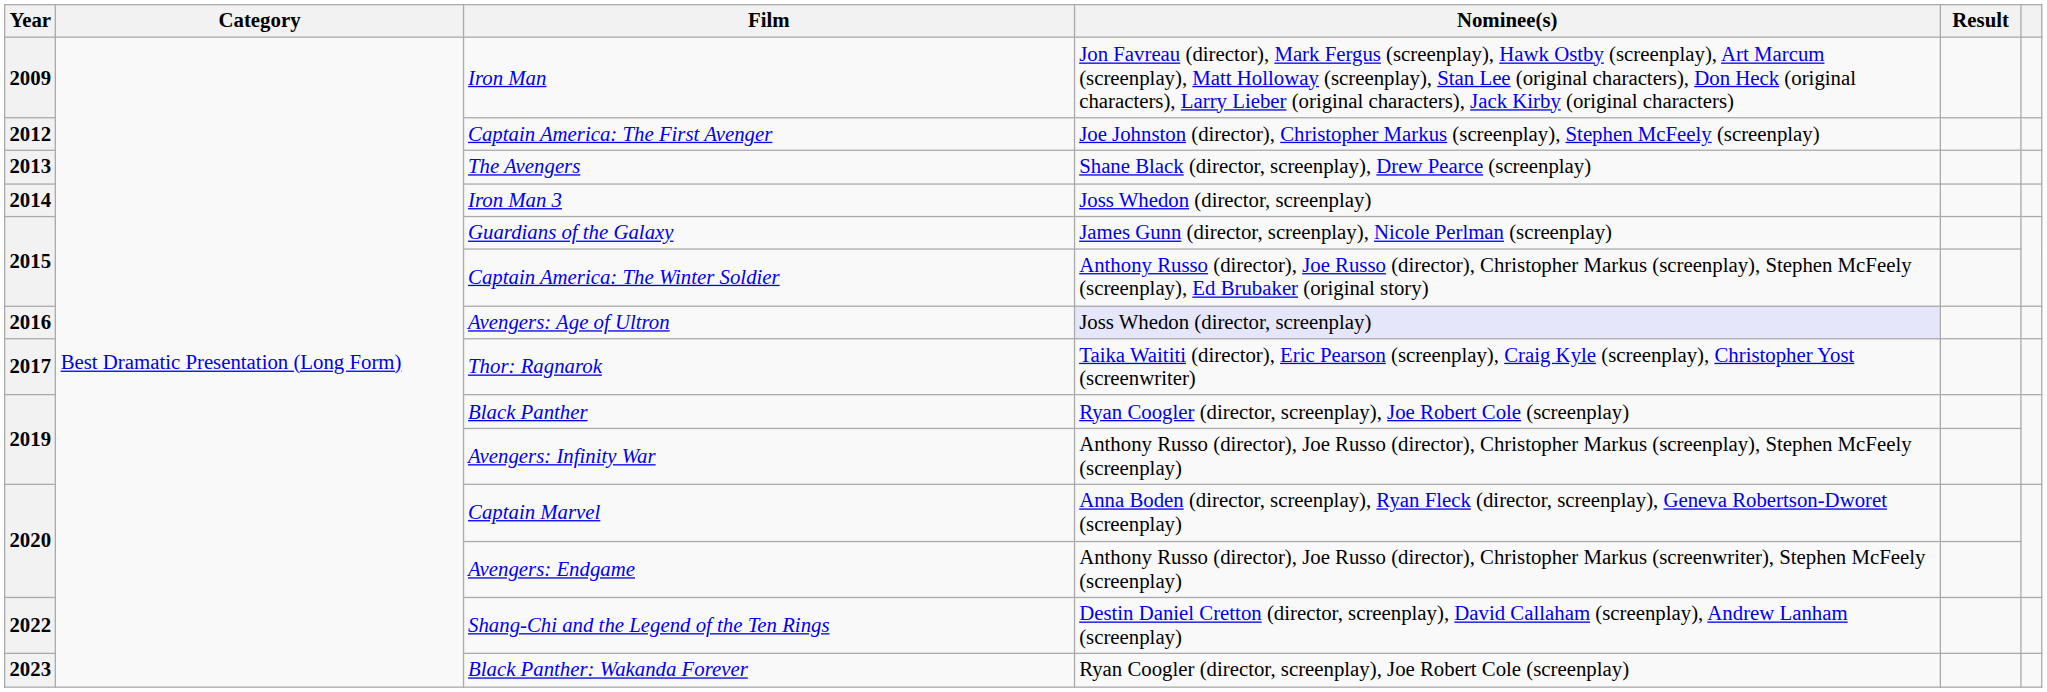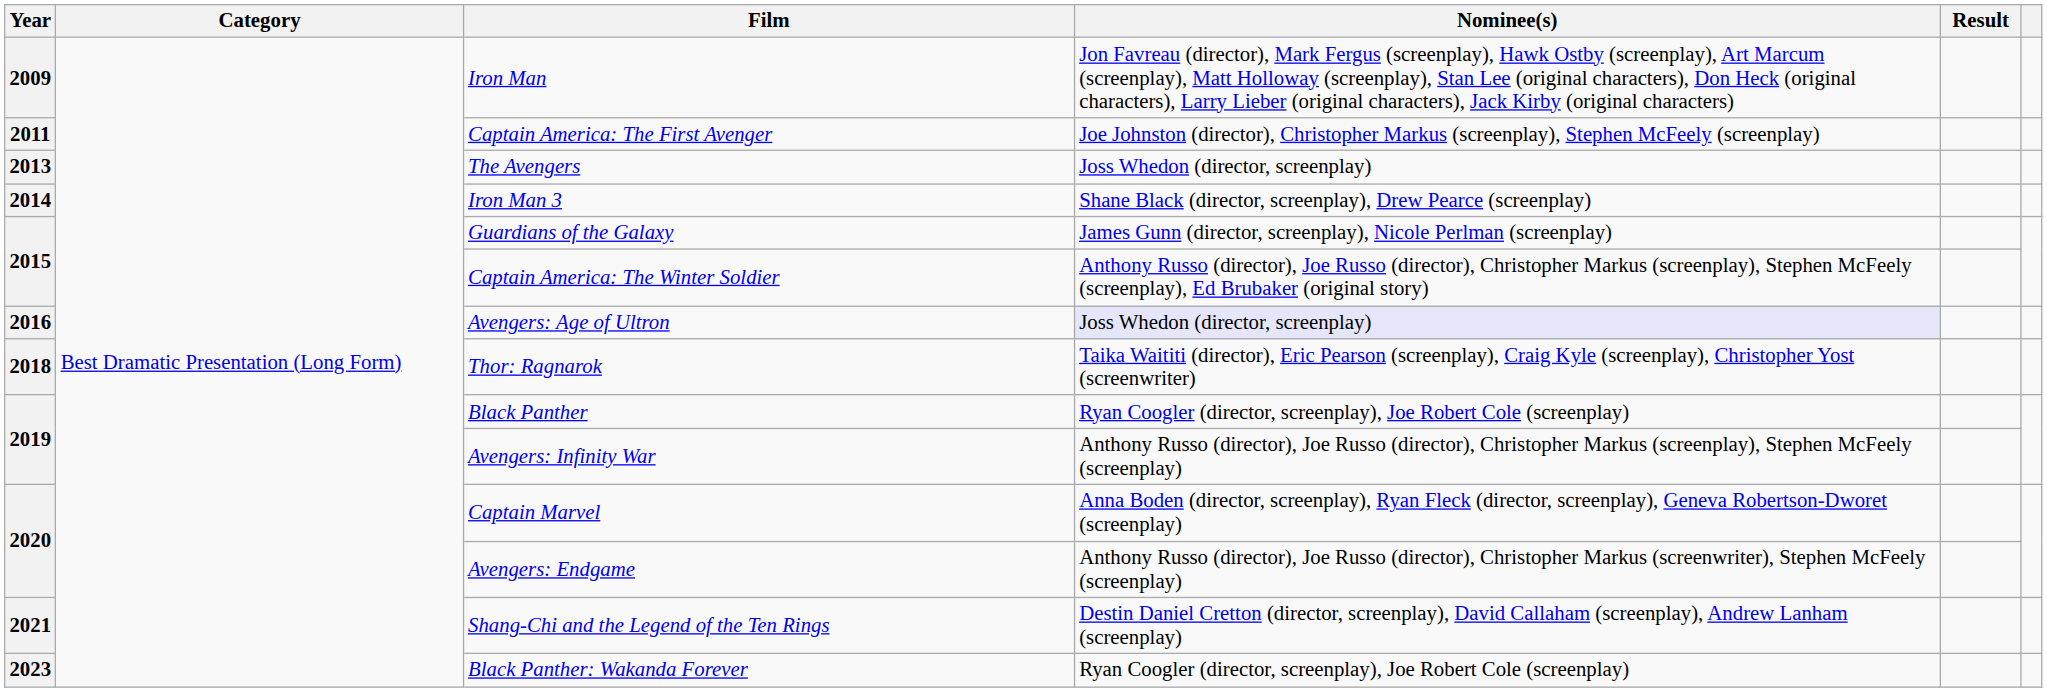 <table class="wikitable sortable">
 <tr>
 <th scope="col" style="width: 1%;">Year</th>
 <th scope="col" style="width: 20%;">Category</th>
 <th scope="col" style="width: 30%;">Film</th>
 <th scope="col">Nominee(s)</th>
 <th scope="col" style="width: 4%;">Result</th>
 <th scope="col" style="width: 1%;"></th>
 </tr>
 <tr>
 <th scope="row">2009</th>
 <td rowspan="14"><a href='#'>Best Dramatic Presentation (Long Form)</a></td>
 <td><em><a href='#'>Iron Man</a></em></td>
 <td><a href='#'>Jon Favreau</a> (director), <a href='#'>Mark Fergus</a> (screenplay), <a href='#'>Hawk Ostby</a> (screenplay), <a href='#'>Art Marcum</a> (screenplay), <a href='#'>Matt Holloway</a> (screenplay), <a href='#'>Stan Lee</a> (original characters), <a href='#'>Don Heck</a> (original characters), <a href='#'>Larry Lieber</a> (original characters), <a href='#'>Jack Kirby</a> (original characters)</td>
 <td></td>
 <td style="text-align: center;"></td>
 </tr>
 <tr>
-<th scope="row">2012</th>
+<th scope="row">2011</th>
 <td><em><a href='#'>Captain America: The First Avenger</a></em></td>
 <td><a href='#'>Joe Johnston</a> (director), <a href='#'>Christopher Markus</a> (screenplay), <a href='#'>Stephen McFeely</a> (screenplay)</td>
 <td></td>
 <td style="text-align: center;"></td>
 </tr>
 <tr>
 <th scope="row">2013</th>
 <td><em><a href='#'>The Avengers</a></em></td>
-<td><a href='#'>Shane Black</a> (director, screenplay), <a href='#'>Drew Pearce</a> (screenplay)</td>
+<td><a href='#'>Joss Whedon</a> (director, screenplay)</td>
 <td></td>
 <td style="text-align: center;"></td>
 </tr>
 <tr>
 <th scope="row">2014</th>
 <td><em><a href='#'>Iron Man 3</a></em></td>
-<td><a href='#'>Joss Whedon</a> (director, screenplay)</td>
+<td><a href='#'>Shane Black</a> (director, screenplay), <a href='#'>Drew Pearce</a> (screenplay)</td>
 <td></td>
 <td style="text-align: center;"></td>
 </tr>
 <tr>
 <th scope="row" rowspan="2">2015</th>
 <td><em><a href='#'>Guardians of the Galaxy</a></em></td>
 <td><a href='#'>James Gunn</a> (director, screenplay), <a href='#'>Nicole Perlman</a> (screenplay)</td>
 <td></td>
 <td rowspan="2" style="text-align: center;"></td>
 </tr>
 <tr>
 <td><em><a href='#'>Captain America: The Winter Soldier</a></em></td>
 <td><a href='#'>Anthony Russo</a> (director), <a href='#'>Joe Russo</a> (director), Christopher Markus (screenplay), Stephen McFeely (screenplay), <a href='#'>Ed Brubaker</a> (original story)</td>
 <td></td>
 </tr>
 <tr>
 <th scope="row">2016</th>
 <td><em><a href='#'>Avengers: Age of Ultron</a></em></td>
 <td style="background: lavender;">Joss Whedon (director, screenplay)</td>
 <td></td>
 <td style="text-align: center;"></td>
 </tr>
 <tr>
-<th scope="row">2017</th>
+<th scope="row">2018</th>
 <td><em><a href='#'>Thor: Ragnarok</a></em></td>
 <td><a href='#'>Taika Waititi</a> (director), <a href='#'>Eric Pearson</a> (screenplay), <a href='#'>Craig Kyle</a> (screenplay), <a href='#'>Christopher Yost</a> (screenwriter)</td>
 <td></td>
 <td style="text-align: center;"></td>
 </tr>
 <tr>
 <th scope="row" rowspan="2">2019</th>
 <td><em><a href='#'>Black Panther</a></em></td>
 <td><a href='#'>Ryan Coogler</a> (director, screenplay), <a href='#'>Joe Robert Cole</a> (screenplay)</td>
 <td></td>
 <td rowspan="2" style="text-align: center;"></td>
 </tr>
 <tr>
 <td><em><a href='#'>Avengers: Infinity War</a></em></td>
 <td>Anthony Russo (director), Joe Russo (director), Christopher Markus (screenplay), Stephen McFeely (screenplay)</td>
 <td></td>
 </tr>
 <tr>
 <th scope="row" rowspan="2">2020</th>
 <td><em><a href='#'>Captain Marvel</a></em></td>
 <td><a href='#'>Anna Boden</a> (director, screenplay), <a href='#'>Ryan Fleck</a> (director, screenplay), <a href='#'>Geneva Robertson-Dworet</a> (screenplay)</td>
 <td></td>
 <td rowspan="2" style="text-align: center;"></td>
 </tr>
 <tr>
 <td><em><a href='#'>Avengers: Endgame</a></em></td>
 <td>Anthony Russo (director), Joe Russo (director), Christopher Markus (screenwriter), Stephen McFeely (screenplay)</td>
 <td></td>
 </tr>
 <tr>
-<th scope="row">2022</th>
+<th scope="row">2021</th>
 <td><em><a href='#'>Shang-Chi and the Legend of the Ten Rings</a></em></td>
 <td><a href='#'>Destin Daniel Cretton</a> (director, screenplay), <a href='#'>David Callaham</a> (screenplay), <a href='#'>Andrew Lanham</a> (screenplay)</td>
 <td></td>
 <td style="text-align: center;"></td>
 </tr>
 <tr>
 <th scope="row">2023</th>
 <td><em><a href='#'>Black Panther: Wakanda Forever</a></em></td>
 <td>Ryan Coogler (director, screenplay), Joe Robert Cole (screenplay)</td>
 <td></td>
 <td style="text-align: center;"></td>
 </tr>
 </table>
